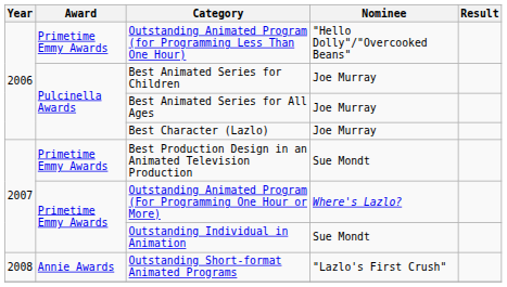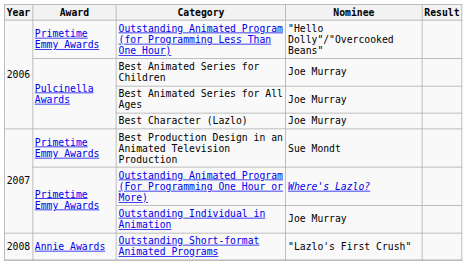 <table class="wikitable sortable">
 <tr>
 <th>Year</th>
 <th>Award</th>
 <th>Category</th>
 <th>Nominee</th>
 <th>Result</th>
 </tr>
 <tr>
 <td rowspan="4">2006</td>
 <td><a href='#'>Primetime Emmy Awards</a></td>
 <td><a href='#'>Outstanding Animated Program (for Programming Less Than One Hour)</a></td>
 <td>"Hello Dolly"/"Overcooked Beans"</td>
 <td></td>
 </tr>
 <tr>
 <td rowspan=3><a href='#'>Pulcinella Awards</a></td>
 <td>Best Animated Series for Children</td>
 <td>Joe Murray</td>
 <td></td>
 </tr>
 <tr>
 <td>Best Animated Series for All Ages</td>
 <td>Joe Murray</td>
 <td></td>
 </tr>
 <tr>
 <td>Best Character (Lazlo)</td>
 <td>Joe Murray</td>
 <td></td>
 </tr>
 <tr>
 <td rowspan="3">2007</td>
 <td><a href='#'>Primetime Emmy Awards</a></td>
 <td>Best Production Design in an Animated Television Production</td>
 <td>Sue Mondt<br></td>
 <td></td>
 </tr>
 <tr>
 <td rowspan=2><a href='#'>Primetime Emmy Awards</a></td>
 <td><a href='#'>Outstanding Animated Program (For Programming One Hour or More)</a></td>
 <td><em><a href='#'>Where's Lazlo?</a></em></td>
 <td></td>
 </tr>
 <tr>
 <td><a href='#'>Outstanding Individual in Animation</a></td>
-<td>Sue Mondt<br></td>
+<td>Joe Murray</td>
 <td></td>
 </tr>
 <tr>
 <td>2008</td>
 <td><a href='#'>Annie Awards</a></td>
 <td><a href='#'>Outstanding Short-format Animated Programs</a></td>
 <td>"Lazlo's First Crush"</td>
 <td></td>
 </tr>
 <tr>
 </tr>
 </table>
